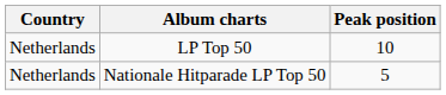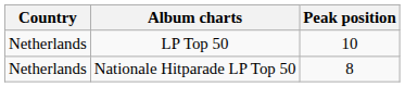 <table class="wikitable">
 <tr>
 <th align="center">Country</th>
 <th align="center">Album charts</th>
 <th align="center">Peak position</th>
 </tr>
 <tr>
 <td align="center">Netherlands</td>
 <td align="center">LP Top 50</td>
 <td align="center">10</td>
 </tr>
 <tr>
 <td align="center">Netherlands</td>
 <td align="center">Nationale Hitparade LP Top 50</td>
-<td align="center">5 </td>
+<td align="center">8 </td>
 </tr>
 </table>
